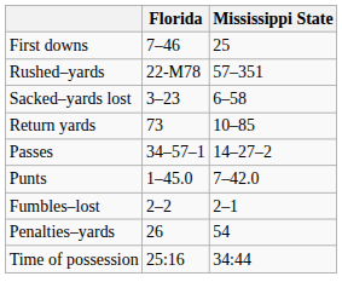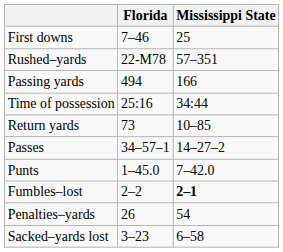 <table class="wikitable">
 <tr>
 <th></th>
 <th>Florida</th>
 <th>Mississippi State</th>
 </tr>
 <tr>
 <td>First downs</td>
 <td>7–46</td>
 <td>25</td>
 </tr>
 <tr>
 <td>Rushed–yards</td>
 <td>22-M78</td>
 <td>57–351</td>
 </tr>
 <tr>
-<td>Sacked–yards lost</td>
-<td>3–23</td>
-<td>6–58</td>
+<td>Passing yards</td>
+<td>494</td>
+<td>166</td>
+</tr>
+<tr>
+<td>Time of possession</td>
+<td>25:16</td>
+<td>34:44</td>
 </tr>
 <tr>
 <td>Return yards</td>
 <td>73</td>
 <td>10–85</td>
 </tr>
 <tr>
 <td>Passes</td>
 <td>34–57–1</td>
 <td>14–27–2</td>
 </tr>
 <tr>
 <td>Punts</td>
 <td>1–45.0</td>
 <td>7–42.0</td>
 </tr>
 <tr>
 <td>Fumbles–lost</td>
 <td>2–2</td>
-<td>2–1</td>
+<td><strong>2–1</strong></td>
 </tr>
 <tr>
 <td>Penalties–yards</td>
 <td>26</td>
 <td>54</td>
 </tr>
 <tr>
-<td>Time of possession</td>
-<td>25:16</td>
-<td>34:44</td>
+<td>Sacked–yards lost</td>
+<td>3–23</td>
+<td>6–58</td>
 </tr>
 </table>
